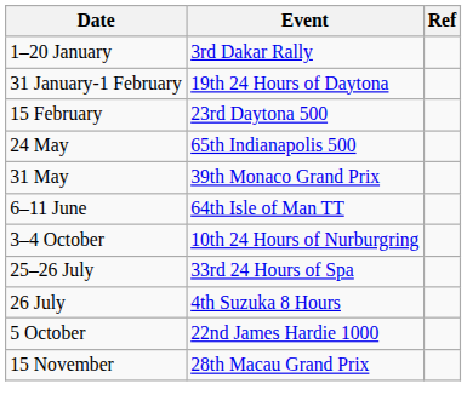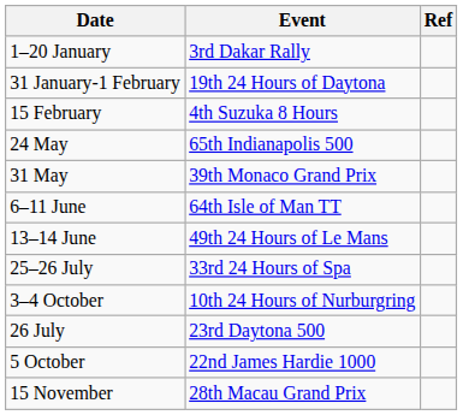 <table class="wikitable" style="font-size: 85%">
 <tr>
 <th>Date</th>
 <th>Event</th>
 <th>Ref</th>
 </tr>
 <tr>
 <td>1–20 January</td>
 <td><a href='#'>3rd Dakar Rally</a></td>
 <td></td>
 </tr>
 <tr>
 <td>31 January-1 February</td>
 <td><a href='#'>19th 24 Hours of Daytona</a></td>
 <td></td>
 </tr>
 <tr>
 <td>15 February</td>
-<td><a href='#'>23rd Daytona 500</a></td>
+<td><a href='#'>4th Suzuka 8 Hours</a></td>
 <td></td>
 </tr>
 <tr>
 <td>24 May</td>
 <td><a href='#'>65th Indianapolis 500</a></td>
 <td></td>
 </tr>
 <tr>
 <td>31 May</td>
 <td><a href='#'>39th Monaco Grand Prix</a></td>
 <td></td>
 </tr>
 <tr>
 <td>6–11 June</td>
 <td><a href='#'>64th Isle of Man TT</a></td>
 <td></td>
 </tr>
 <tr>
-<td>3–4 October</td>
-<td><a href='#'>10th 24 Hours of Nurburgring</a></td>
+<td>13–14 June</td>
+<td><a href='#'>49th 24 Hours of Le Mans</a></td>
 <td></td>
 </tr>
 <tr>
 <td>25–26 July</td>
 <td><a href='#'>33rd 24 Hours of Spa</a></td>
 <td></td>
 </tr>
 <tr>
+<td>3–4 October</td>
+<td><a href='#'>10th 24 Hours of Nurburgring</a></td>
+<td></td>
+</tr>
+<tr>
 <td>26 July</td>
-<td><a href='#'>4th Suzuka 8 Hours</a></td>
+<td><a href='#'>23rd Daytona 500</a></td>
 <td></td>
 </tr>
 <tr>
 <td>5 October</td>
 <td><a href='#'>22nd James Hardie 1000</a></td>
 <td></td>
 </tr>
 <tr>
 <td>15 November</td>
 <td><a href='#'>28th Macau Grand Prix</a></td>
 <td></td>
 </tr>
 </table>
